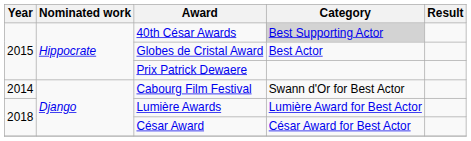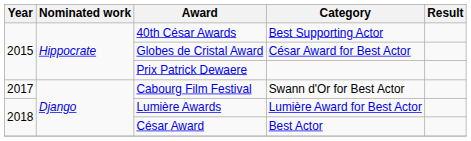 <table class = "wikitable sortable">
 <tr>
 <th>Year</th>
 <th>Nominated work</th>
 <th>Award</th>
 <th>Category</th>
 <th>Result</th>
 </tr>
 <tr>
 <td rowspan=3>2015</td>
 <td rowspan=3><em><a href='#'>Hippocrate</a></em></td>
 <td><a href='#'>40th César Awards</a></td>
-<td style="background: lightgrey;"><a href='#'>Best Supporting Actor</a></td>
+<td><a href='#'>Best Supporting Actor</a></td>
 <td></td>
 </tr>
 <tr>
 <td><a href='#'>Globes de Cristal Award</a></td>
-<td><a href='#'>Best Actor</a></td>
+<td><a href='#'>César Award for Best Actor</a></td>
 <td></td>
 </tr>
 <tr>
 <td><a href='#'>Prix Patrick Dewaere</a></td>
 <td></td>
 <td></td>
 </tr>
 <tr>
-<td rowspan=1>2014</td>
+<td rowspan=1>2017</td>
 <td rowspan=3><em><a href='#'>Django</a></em></td>
 <td><a href='#'>Cabourg Film Festival</a></td>
 <td>Swann d'Or for Best Actor</td>
 <td></td>
 </tr>
 <tr>
 <td rowspan=2>2018</td>
 <td><a href='#'>Lumière Awards</a></td>
 <td><a href='#'>Lumière Award for Best Actor</a></td>
 <td></td>
 </tr>
 <tr>
 <td><a href='#'>César Award</a></td>
-<td><a href='#'>César Award for Best Actor</a></td>
+<td><a href='#'>Best Actor</a></td>
 <td></td>
 </tr>
 <tr>
 </tr>
 </table>
